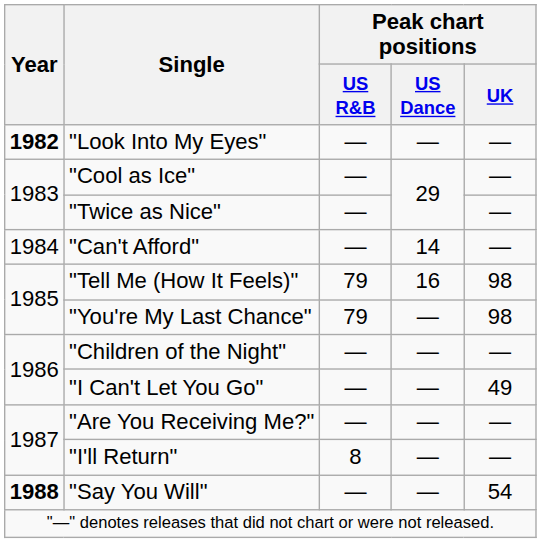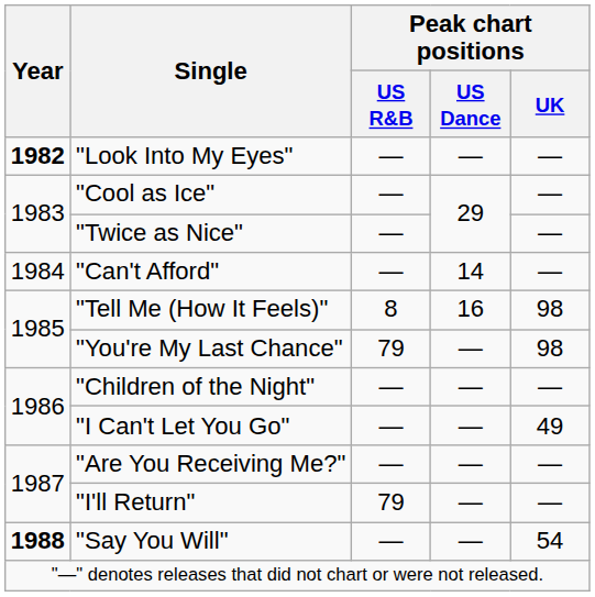 <table class="wikitable">
 <tr>
 <th scope="col" rowspan="2">Year</th>
 <th scope="col" rowspan="2">Single</th>
 <th scope="col" colspan="3">Peak chart positions</th>
 </tr>
 <tr>
 <th style="width:45px;"><small><a href='#'>US R&B</a></small><br></th>
 <th style="width:45px;"><small><a href='#'>US Dance</a></small><br></th>
 <th style="width:45px;"><small><a href='#'>UK</a></small><br></th>
 </tr>
 <tr>
 <td rowspan="1"><strong>1982</strong></td>
 <td>"Look Into My Eyes"</td>
 <td align=center>—</td>
 <td align=center>—</td>
 <td align=center>—</td>
 </tr>
 <tr>
 <td rowspan="2">1983</td>
 <td>"Cool as Ice"</td>
 <td align=center>—</td>
 <td rowspan="2" style="text-align:center;">29</td>
 <td align=center>—</td>
 </tr>
 <tr>
 <td>"Twice as Nice"</td>
 <td align=center>—</td>
 <td align=center>—</td>
 </tr>
 <tr>
 <td rowspan="1">1984</td>
 <td>"Can't Afford"</td>
 <td align=center>—</td>
 <td align=center>14</td>
 <td align=center>—</td>
 </tr>
 <tr>
 <td rowspan="2">1985</td>
 <td>"Tell Me (How It Feels)"</td>
-<td align=center>79</td>
+<td align=center>8</td>
 <td align=center>16</td>
 <td align=center>98</td>
 </tr>
 <tr>
 <td>"You're My Last Chance"</td>
 <td align=center>79</td>
 <td align=center>—</td>
 <td align=center>98</td>
 </tr>
 <tr>
 <td rowspan="2">1986</td>
 <td>"Children of the Night"</td>
 <td align=center>—</td>
 <td align=center>—</td>
 <td align=center>—</td>
 </tr>
 <tr>
 <td>"I Can't Let You Go"</td>
 <td align=center>—</td>
 <td align=center>—</td>
 <td align=center>49</td>
 </tr>
 <tr>
 <td rowspan="2">1987</td>
 <td>"Are You Receiving Me?"</td>
 <td align=center>—</td>
 <td align=center>—</td>
 <td align=center>—</td>
 </tr>
 <tr>
 <td>"I'll Return"</td>
-<td align=center>8</td>
+<td align=center>79</td>
 <td align=center>—</td>
 <td align=center>—</td>
 </tr>
 <tr>
 <td rowspan="1"><strong>1988</strong></td>
 <td>"Say You Will"</td>
 <td align=center>—</td>
 <td align=center>—</td>
 <td align=center>54</td>
 </tr>
 <tr>
 <td colspan="5" style="text-align:center; font-size:9pt;">"—" denotes releases that did not chart or were not released.</td>
 </tr>
 </table>
